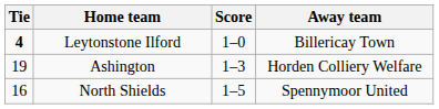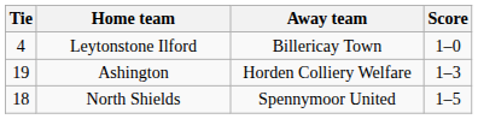 <table class="wikitable" style="text-align:center;">
 <tr>
 <th width=20>Tie</th>
 <th width=175>Home team</th>
+<th width=175>Away team</th>
 <th width=20>Score</th>
-<th width=175>Away team</th>
 </tr>
 <tr>
-<td><strong>4</strong></td>
+<td>4</td>
 <td>Leytonstone Ilford</td>
+<td>Billericay Town</td>
 <td>1–0</td>
-<td>Billericay Town</td>
 </tr>
 <tr>
 <td>19</td>
 <td>Ashington</td>
+<td>Horden Colliery Welfare</td>
 <td>1–3</td>
-<td>Horden Colliery Welfare</td>
 </tr>
 <tr>
-<td>16</td>
+<td>18</td>
 <td>North Shields</td>
+<td>Spennymoor United</td>
 <td>1–5</td>
-<td>Spennymoor United</td>
 </tr>
 </table>
